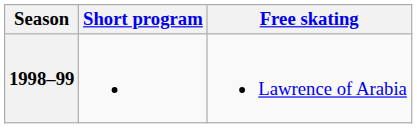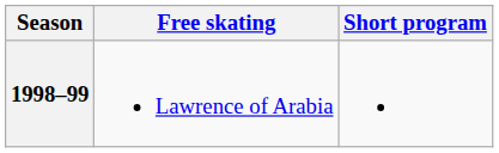 <table class=wikitable style=text-align:center>
 <tr>
 <th>Season</th>
+<th><a href='#'>Free skating</a></th>
 <th><a href='#'>Short program</a></th>
-<th><a href='#'>Free skating</a></th>
 </tr>
 <tr>
 <th>1998–99 <br> </th>
+<td><br><ul><li><a href='#'>Lawrence of Arabia</a> <br></li></ul></td>
 <td><br><ul><li></li></ul></td>
-<td><br><ul><li><a href='#'>Lawrence of Arabia</a> <br></li></ul></td>
 </tr>
 </table>
